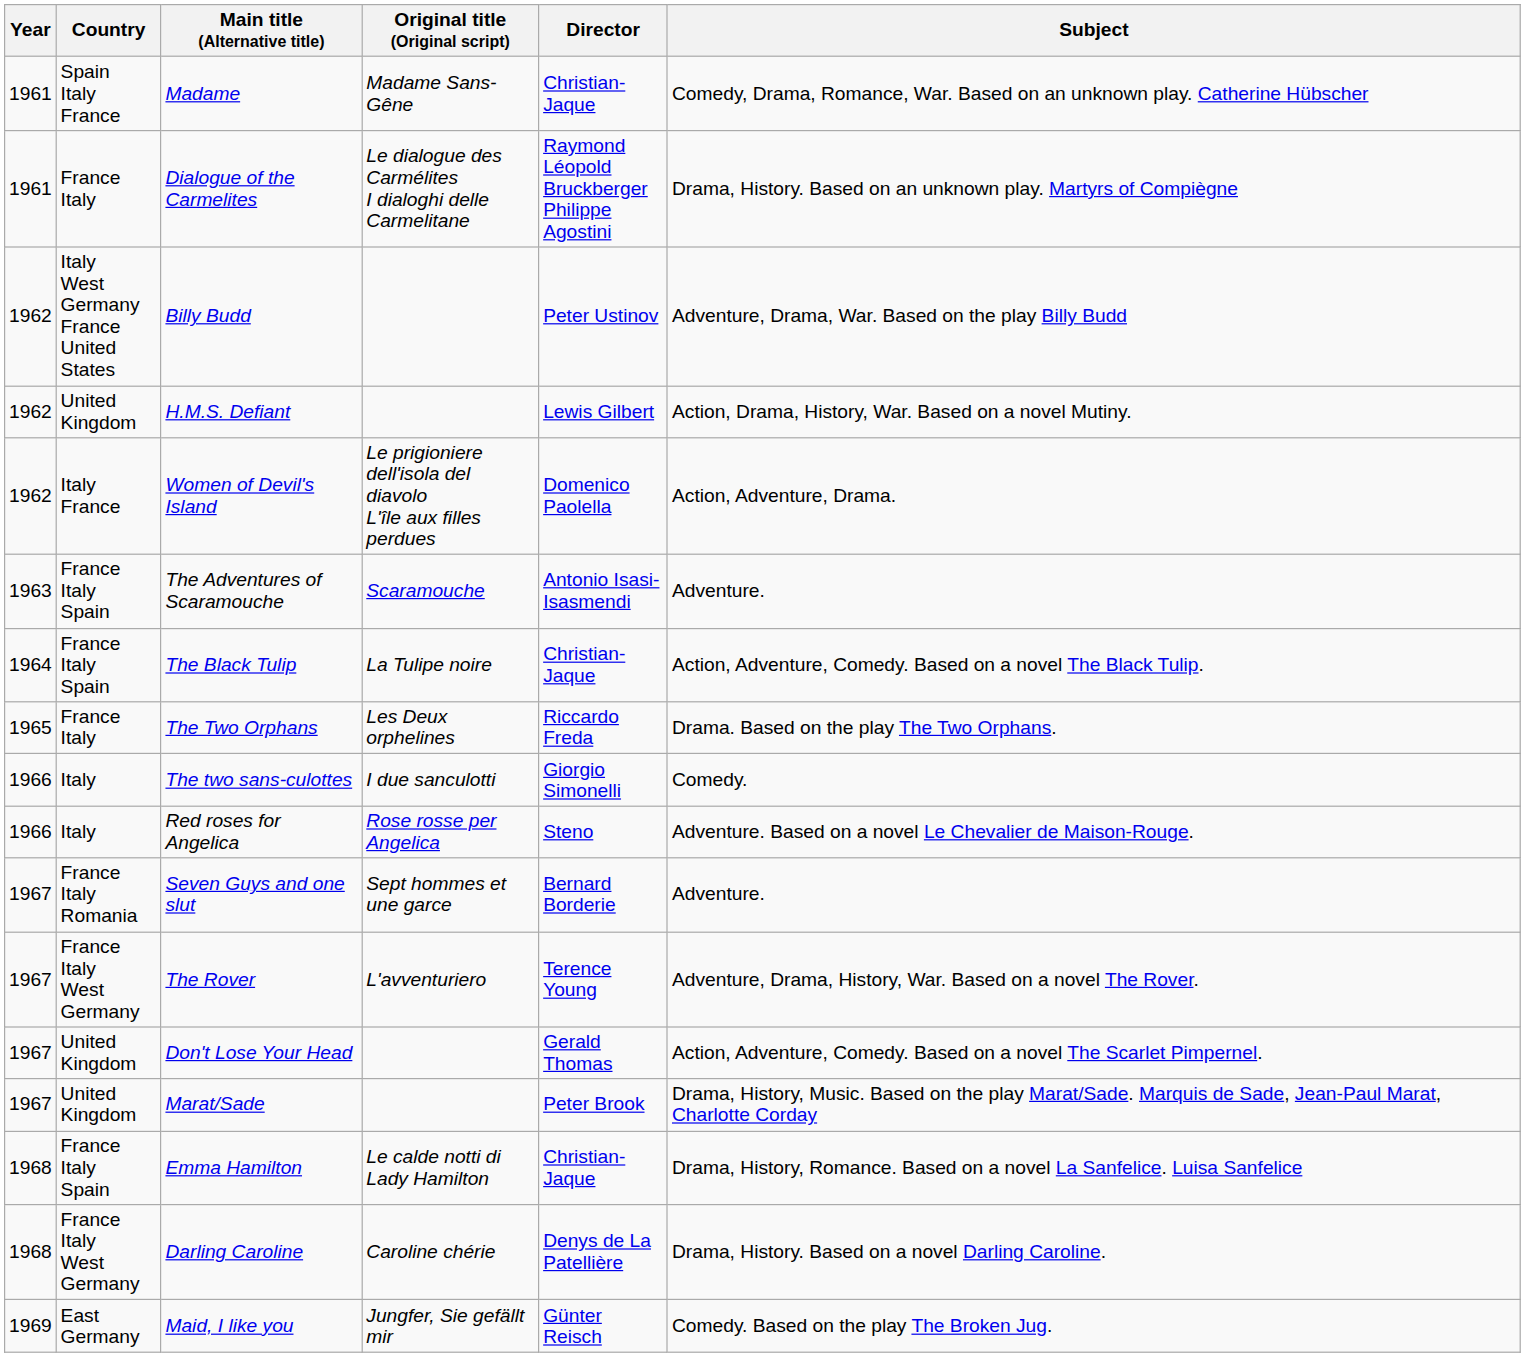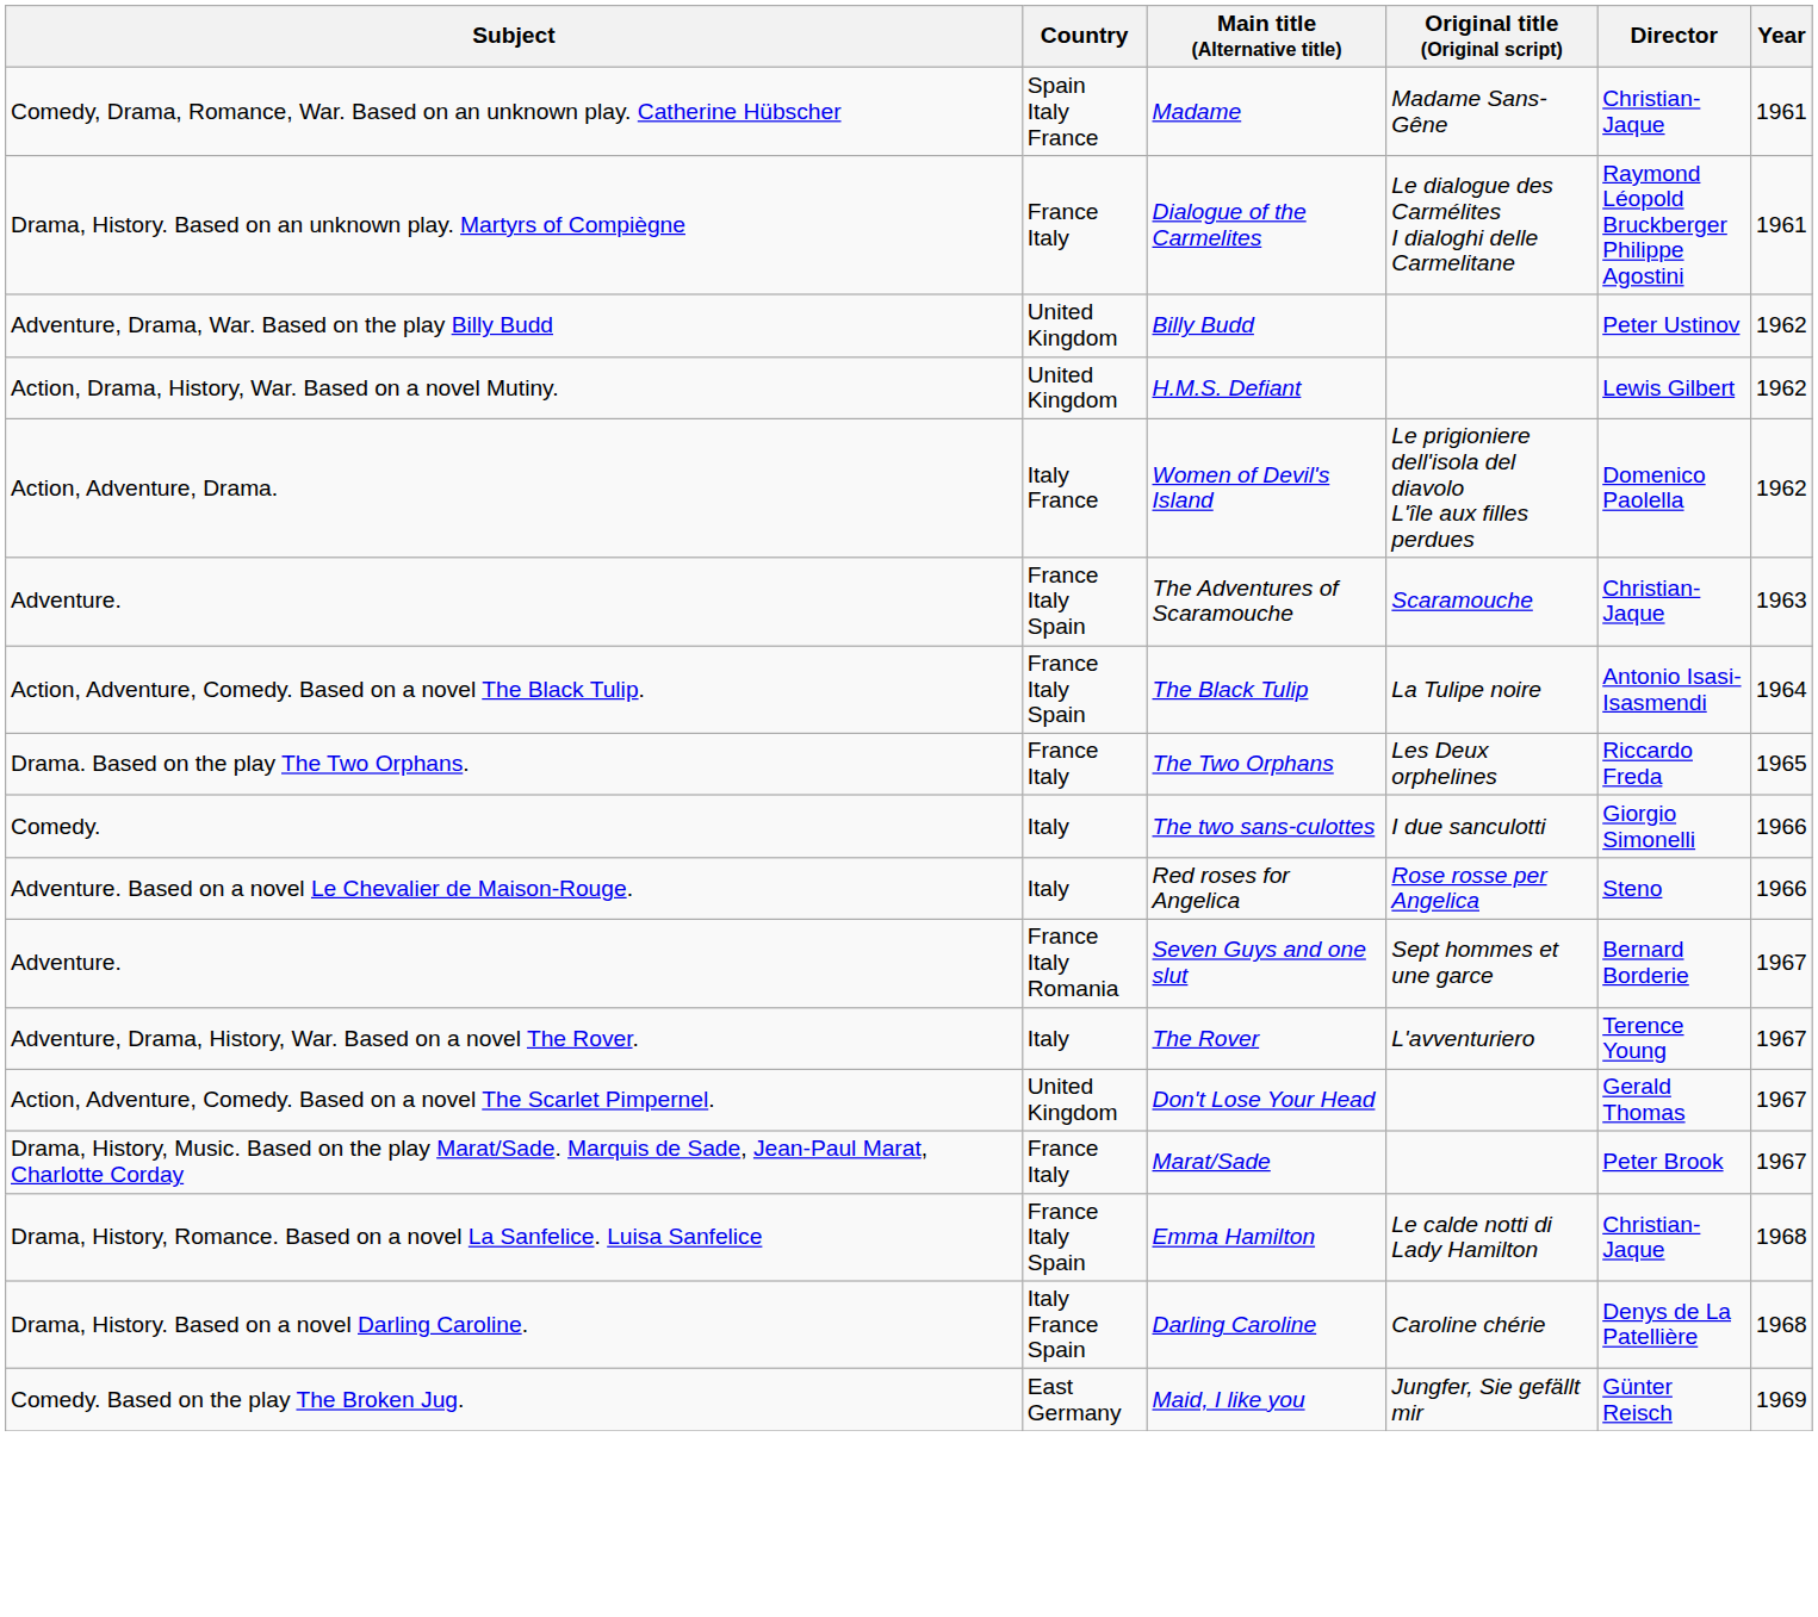 <table class="wikitable sortable" style="width:100%;">
 <tr>
-<th>Year</th>
+<th class="unsortable">Subject</th>
 <th width= 80>Country</th>
 <th class="unsortable" style="width:160px;">Main title<br><small>(Alternative title)</small></th>
 <th class="unsortable" style="width:140px;">Original title<br><small>(Original script)</small></th>
 <th width=100>Director</th>
-<th class="unsortable">Subject</th>
+<th>Year</th>
 </tr>
 <tr>
-<td>1961</td>
+<td>Comedy, Drama, Romance, War. Based on an unknown play. <a href='#'>Catherine Hübscher</a></td>
 <td>Spain<br>Italy<br>France</td>
 <td><em><a href='#'>Madame</a></em></td>
 <td><em>Madame Sans-Gêne</em></td>
 <td><a href='#'>Christian-Jaque</a></td>
-<td>Comedy, Drama, Romance, War. Based on an unknown play. <a href='#'>Catherine Hübscher</a></td>
+<td>1961</td>
 </tr>
 <tr>
-<td>1961</td>
+<td>Drama, History. Based on an unknown play. <a href='#'>Martyrs of Compiègne</a></td>
 <td>France<br>Italy</td>
 <td><em><a href='#'>Dialogue of the Carmelites</a></em></td>
 <td><em>Le dialogue des Carmélites</em><br><em>I dialoghi delle Carmelitane</em></td>
 <td><a href='#'>Raymond Léopold Bruckberger</a><br><a href='#'>Philippe Agostini</a></td>
-<td>Drama, History. Based on an unknown play. <a href='#'>Martyrs of Compiègne</a></td>
+<td>1961</td>
 </tr>
 <tr>
-<td>1962</td>
-<td>Italy<br>West Germany<br>France<br>United States</td>
+<td>Adventure, Drama, War. Based on the play <a href='#'>Billy Budd</a></td>
+<td>United Kingdom</td>
 <td><em><a href='#'>Billy Budd</a></em></td>
 <td></td>
 <td><a href='#'>Peter Ustinov</a></td>
-<td>Adventure, Drama, War. Based on the play <a href='#'>Billy Budd</a></td>
+<td>1962</td>
 </tr>
 <tr>
-<td>1962</td>
+<td>Action, Drama, History, War. Based on a novel Mutiny.</td>
 <td>United Kingdom</td>
 <td><em><a href='#'>H.M.S. Defiant</a></em></td>
 <td></td>
 <td><a href='#'>Lewis Gilbert</a></td>
-<td>Action, Drama, History, War. Based on a novel Mutiny.</td>
+<td>1962</td>
 </tr>
 <tr>
-<td>1962</td>
+<td>Action, Adventure, Drama.</td>
 <td>Italy<br>France</td>
 <td><em><a href='#'>Women of Devil's Island</a></em></td>
 <td><em>Le prigioniere dell'isola del diavolo</em><br><em>L'île aux filles perdues</em></td>
 <td><a href='#'>Domenico Paolella</a></td>
-<td>Action, Adventure, Drama.</td>
+<td>1962</td>
 </tr>
 <tr>
-<td>1963</td>
+<td>Adventure.</td>
 <td>France<br>Italy<br>Spain</td>
 <td><em>The Adventures of Scaramouche</em></td>
 <td><em><a href='#'>Scaramouche</a></em></td>
-<td><a href='#'>Antonio Isasi-Isasmendi</a></td>
-<td>Adventure.</td>
+<td><a href='#'>Christian-Jaque</a></td>
+<td>1963</td>
 </tr>
 <tr>
-<td>1964</td>
+<td>Action, Adventure, Comedy. Based on a novel <a href='#'>The Black Tulip</a>.</td>
 <td>France<br>Italy<br>Spain</td>
 <td><em><a href='#'>The Black Tulip</a></em></td>
 <td><em>La Tulipe noire</em></td>
-<td><a href='#'>Christian-Jaque</a></td>
-<td>Action, Adventure, Comedy. Based on a novel <a href='#'>The Black Tulip</a>.</td>
+<td><a href='#'>Antonio Isasi-Isasmendi</a></td>
+<td>1964</td>
 </tr>
 <tr>
-<td>1965</td>
+<td>Drama. Based on the play <a href='#'>The Two Orphans</a>.</td>
 <td>France<br>Italy</td>
 <td><em><a href='#'>The Two Orphans</a></em></td>
 <td><em>Les Deux orphelines</em></td>
 <td><a href='#'>Riccardo Freda</a></td>
-<td>Drama. Based on the play <a href='#'>The Two Orphans</a>.</td>
+<td>1965</td>
 </tr>
 <tr>
-<td>1966</td>
+<td>Comedy.</td>
 <td>Italy</td>
 <td><em><a href='#'>The two sans-culottes</a></em></td>
 <td><em>I due sanculotti</em></td>
 <td><a href='#'>Giorgio Simonelli</a></td>
-<td>Comedy.</td>
+<td>1966</td>
 </tr>
 <tr>
-<td>1966</td>
+<td>Adventure. Based on a novel <a href='#'>Le Chevalier de Maison-Rouge</a>.</td>
 <td>Italy</td>
 <td><em>Red roses for Angelica</em></td>
 <td><em><a href='#'>Rose rosse per Angelica</a></em></td>
 <td><a href='#'>Steno</a></td>
-<td>Adventure. Based on a novel <a href='#'>Le Chevalier de Maison-Rouge</a>.</td>
+<td>1966</td>
 </tr>
 <tr>
-<td>1967</td>
+<td>Adventure.</td>
 <td>France<br>Italy<br>Romania</td>
 <td><em><a href='#'>Seven Guys and one slut</a></em></td>
 <td><em>Sept hommes et une garce</em></td>
 <td><a href='#'>Bernard Borderie</a></td>
-<td>Adventure.</td>
+<td>1967</td>
 </tr>
 <tr>
-<td>1967</td>
-<td>France<br>Italy<br>West Germany</td>
+<td>Adventure, Drama, History, War. Based on a novel <a href='#'>The Rover</a>.</td>
+<td>Italy</td>
 <td><em><a href='#'>The Rover</a></em></td>
 <td><em>L'avventuriero</em></td>
 <td><a href='#'>Terence Young</a></td>
-<td>Adventure, Drama, History, War. Based on a novel <a href='#'>The Rover</a>.</td>
+<td>1967</td>
 </tr>
 <tr>
-<td>1967</td>
+<td>Action, Adventure, Comedy. Based on a novel <a href='#'>The Scarlet Pimpernel</a>.</td>
 <td>United Kingdom</td>
 <td><em><a href='#'>Don't Lose Your Head</a></em></td>
 <td></td>
 <td><a href='#'>Gerald Thomas</a></td>
-<td>Action, Adventure, Comedy. Based on a novel <a href='#'>The Scarlet Pimpernel</a>.</td>
+<td>1967</td>
 </tr>
 <tr>
-<td>1967</td>
-<td>United Kingdom</td>
+<td>Drama, History, Music. Based on the play <a href='#'>Marat/Sade</a>. <a href='#'>Marquis de Sade</a>, <a href='#'>Jean-Paul Marat</a>, <a href='#'>Charlotte Corday</a></td>
+<td>France<br>Italy</td>
 <td><em><a href='#'>Marat/Sade</a></em></td>
 <td></td>
 <td><a href='#'>Peter Brook</a></td>
-<td>Drama, History, Music. Based on the play <a href='#'>Marat/Sade</a>. <a href='#'>Marquis de Sade</a>, <a href='#'>Jean-Paul Marat</a>, <a href='#'>Charlotte Corday</a></td>
+<td>1967</td>
 </tr>
 <tr>
-<td>1968</td>
+<td>Drama, History, Romance. Based on a novel <a href='#'>La Sanfelice</a>. <a href='#'>Luisa Sanfelice</a></td>
 <td>France<br>Italy<br>Spain</td>
 <td><em><a href='#'>Emma Hamilton</a></em></td>
 <td><em>Le calde notti di Lady Hamilton</em></td>
 <td><a href='#'>Christian-Jaque</a></td>
-<td>Drama, History, Romance. Based on a novel <a href='#'>La Sanfelice</a>. <a href='#'>Luisa Sanfelice</a></td>
+<td>1968</td>
 </tr>
 <tr>
-<td>1968</td>
-<td>France<br>Italy<br>West Germany</td>
+<td>Drama, History. Based on a novel <a href='#'>Darling Caroline</a>.</td>
+<td>Italy<br>France<br>Spain</td>
 <td><em><a href='#'>Darling Caroline</a></em></td>
 <td><em>Caroline chérie</em></td>
 <td><a href='#'>Denys de La Patellière</a></td>
-<td>Drama, History. Based on a novel <a href='#'>Darling Caroline</a>.</td>
+<td>1968</td>
 </tr>
 <tr>
-<td>1969</td>
+<td>Comedy. Based on the play <a href='#'>The Broken Jug</a>.</td>
 <td>East Germany</td>
 <td><em><a href='#'>Maid, I like you</a></em></td>
 <td><em>Jungfer, Sie gefällt mir</em></td>
 <td><a href='#'>Günter Reisch</a></td>
-<td>Comedy. Based on the play <a href='#'>The Broken Jug</a>.</td>
+<td>1969</td>
 </tr>
 </table>
